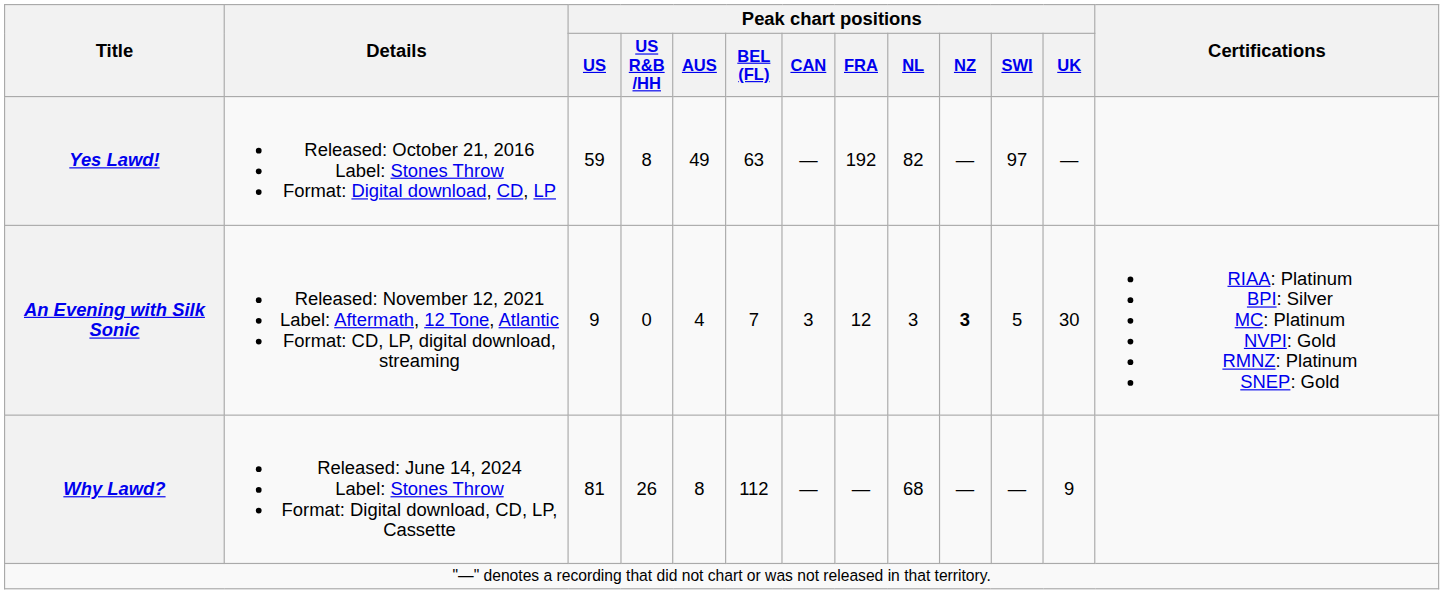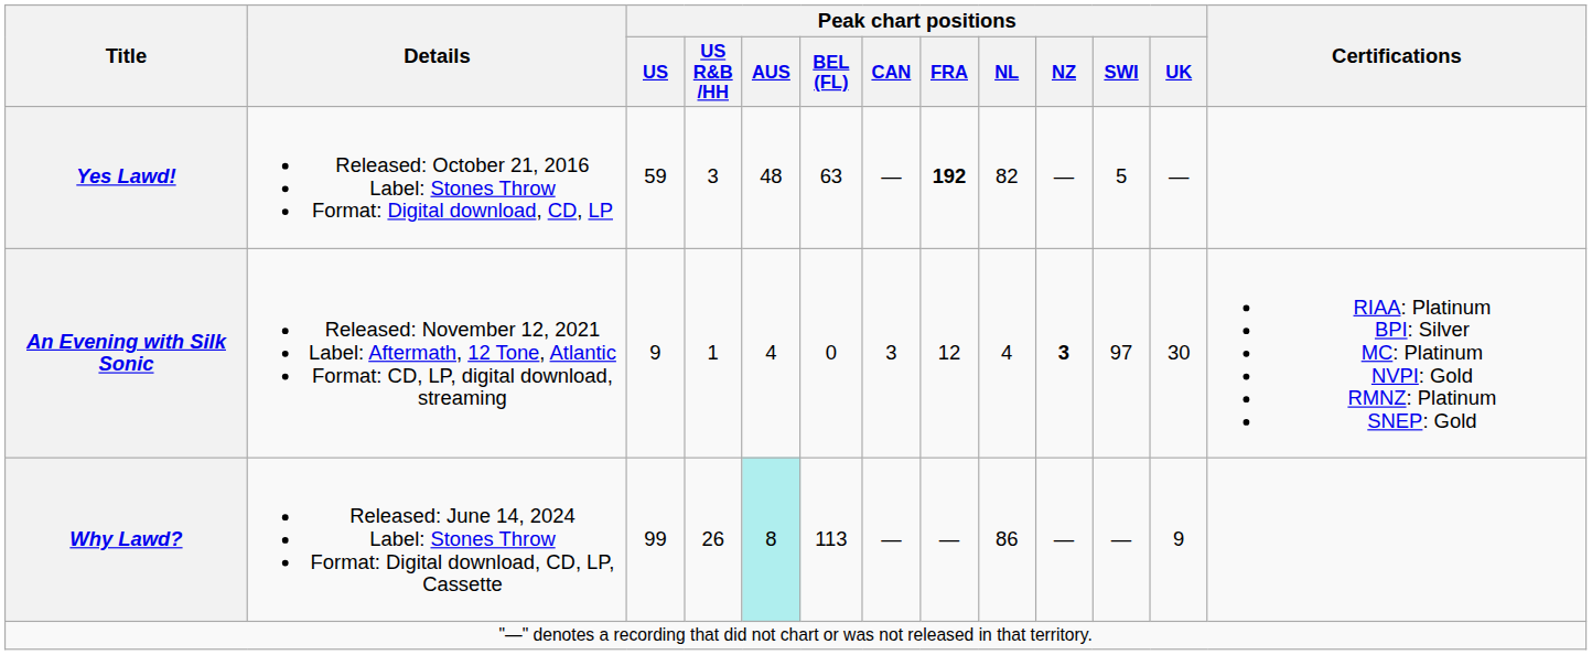 <table class="wikitable plainrowheaders" style="text-align:center;">
 <tr>
 <th rowspan="2" style="width:12em;">Title</th>
 <th rowspan="2" style="width:19em;">Details</th>
 <th colspan="10">Peak chart positions</th>
 <th rowspan="2" style="width:19em;">Certifications</th>
 </tr>
 <tr>
 <th style="width:2.75em;font-size:90%;"><a href='#'>US</a><br></th>
 <th style="width:2.75em;font-size:90%;"><a href='#'>US<br>R&B<br>/HH</a><br></th>
 <th style="width:2.75em;font-size:90%;"><a href='#'>AUS</a><br></th>
 <th scope="col" style="width:3em;font-size:90%;"><a href='#'>BEL<br>(FL)</a><br></th>
 <th style="width:2.75em;font-size:90%;"><a href='#'>CAN</a><br></th>
 <th style="width:2.75em;font-size:90%;"><a href='#'>FRA</a><br></th>
 <th style="width:2.75em;font-size:90%;"><a href='#'>NL</a><br></th>
 <th style="width:2.75em;font-size:90%;"><a href='#'>NZ</a><br></th>
 <th style="width:2.75em;font-size:90%;"><a href='#'>SWI</a><br></th>
 <th style="width:2.75em;font-size:90%;"><a href='#'>UK</a><br></th>
 </tr>
 <tr>
 <th scope="row"><em><a href='#'>Yes Lawd!</a></em><br></th>
 <td><br><ul><li>Released: October 21, 2016</li><li>Label: <a href='#'>Stones Throw</a></li><li>Format: <a href='#'>Digital download</a>, <a href='#'>CD</a>, <a href='#'>LP</a></li></ul></td>
 <td>59</td>
-<td>8</td>
-<td>49</td>
+<td>3</td>
+<td>48</td>
 <td>63</td>
 <td>—</td>
-<td>192</td>
+<td><strong>192</strong></td>
 <td>82</td>
 <td>—</td>
-<td>97</td>
+<td>5</td>
 <td>—</td>
 <td></td>
 </tr>
 <tr>
 <th scope="row"><em><a href='#'>An Evening with Silk Sonic</a></em><br></th>
 <td><br><ul><li>Released: November 12, 2021</li><li>Label: <a href='#'>Aftermath</a>, <a href='#'>12 Tone</a>, <a href='#'>Atlantic</a></li><li>Format: CD, LP, digital download, streaming</li></ul></td>
 <td>9</td>
+<td>1</td>
+<td>4<br></td>
 <td>0</td>
-<td>4<br></td>
-<td>7</td>
 <td>3</td>
 <td>12</td>
-<td>3</td>
+<td>4</td>
 <td><strong>3<br></strong></td>
-<td>5</td>
+<td>97</td>
 <td>30</td>
 <td><br><ul><li><a href='#'>RIAA</a>: Platinum</li><li><a href='#'>BPI</a>: Silver</li><li><a href='#'>MC</a>: Platinum</li><li><a href='#'>NVPI</a>: Gold</li><li><a href='#'>RMNZ</a>: Platinum</li><li><a href='#'>SNEP</a>: Gold</li></ul></td>
 </tr>
 <tr>
 <th scope="row"><em><a href='#'>Why Lawd?</a></em><br></th>
 <td><br><ul><li>Released: June 14, 2024</li><li>Label: <a href='#'>Stones Throw</a></li><li>Format: Digital download, CD, LP, Cassette</li></ul></td>
-<td>81</td>
+<td>99</td>
 <td>26</td>
-<td>8</td>
-<td>112</td>
+<td style="background: paleturquoise;">8</td>
+<td>113</td>
 <td>—</td>
 <td>—</td>
-<td>68</td>
+<td>86</td>
 <td>—</td>
 <td>—</td>
 <td>9</td>
 <td></td>
 </tr>
 <tr>
 <td colspan="14" style="font-size:85%">"—" denotes a recording that did not chart or was not released in that territory.</td>
 </tr>
 </table>
